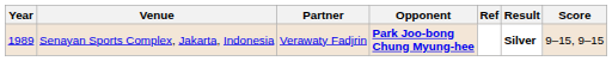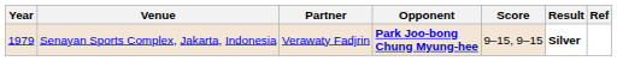 <table class="sortable wikitable" style="font-size: 90%;">
 <tr>
 <th>Year</th>
 <th>Venue</th>
 <th>Partner</th>
 <th>Opponent</th>
+<th>Score</th>
+<th>Result</th>
 <th>Ref</th>
-<th>Result</th>
-<th>Score</th>
 </tr>
 <tr style="background:#F3E6D7">
-<td align="center"><a href='#'>1989</a></td>
+<td align="center"><a href='#'>1979</a></td>
 <td align="left"><a href='#'>Senayan Sports Complex</a>, <a href='#'>Jakarta</a>, <a href='#'>Indonesia</a></td>
 <td align="left"> <a href='#'>Verawaty Fadjrin</a></td>
 <td align="left"><strong> <a href='#'>Park Joo-bong</a> <br>  <a href='#'>Chung Myung-hee</a></strong></td>
+<td align="left">9–15, 9–15</td>
+<td style="text-align:left; background:white"> <strong>Silver</strong></td>
 <td style="text-align:center; background:white"></td>
-<td style="text-align:left; background:white"> <strong>Silver</strong></td>
-<td align="left">9–15, 9–15</td>
 </tr>
 </table>
